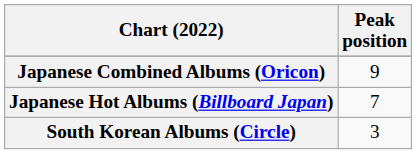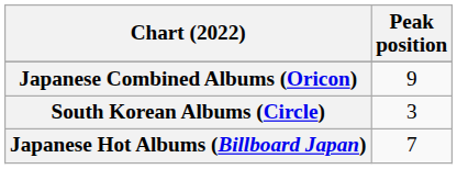 <table class="wikitable sortable plainrowheaders" style="text-align:center">
 <tr>
 <th scope="col">Chart (2022)</th>
 <th scope="col">Peak<br>position</th>
 </tr>
 <tr>
 </tr>
 <tr>
 <th scope="row">Japanese Combined Albums (<a href='#'>Oricon</a>)</th>
 <td>9</td>
 </tr>
 <tr>
+<th scope="row">South Korean Albums (<a href='#'>Circle</a>)</th>
+<td>3</td>
+</tr>
+<tr>
 <th scope="row">Japanese Hot Albums (<em><a href='#'>Billboard Japan</a></em>)</th>
 <td>7</td>
 </tr>
-<tr>
-<th scope="row">South Korean Albums (<a href='#'>Circle</a>)</th>
-<td>3</td>
-</tr>
 </table>
